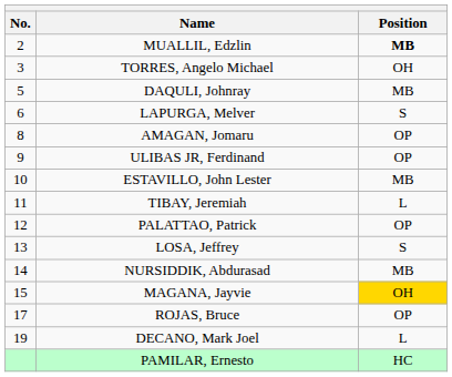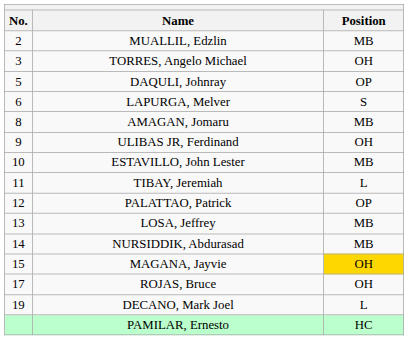 <table class="wikitable mw-collapsible mw-collapsed" style="text-align:center; width:500px; border:none">
 <tr>
 <th style="text-align:left" colspan="3"></th>
 </tr>
 <tr>
 <th style="width:7%">No.</th>
 <th>Name</th>
 <th style="width:20%">Position</th>
 </tr>
 <tr>
 <td>2</td>
 <td>MUALLIL, Edzlin</td>
-<td><strong>MB</strong></td>
+<td>MB</td>
 </tr>
 <tr>
 <td>3</td>
 <td>TORRES, Angelo  Michael</td>
 <td>OH</td>
 </tr>
 <tr>
 <td>5</td>
 <td>DAQULI, Johnray</td>
-<td>MB</td>
+<td>OP</td>
 </tr>
 <tr>
 <td>6</td>
 <td>LAPURGA, Melver</td>
 <td>S</td>
 </tr>
 <tr>
 <td>8</td>
 <td>AMAGAN, Jomaru</td>
-<td>OP</td>
+<td>MB</td>
 </tr>
 <tr>
 <td>9</td>
 <td>ULIBAS JR, Ferdinand</td>
-<td>OP</td>
+<td>OH</td>
 </tr>
 <tr>
 <td>10</td>
 <td>ESTAVILLO, John  Lester</td>
 <td>MB</td>
 </tr>
 <tr>
 <td>11</td>
 <td>TIBAY, Jeremiah</td>
 <td>L</td>
 </tr>
 <tr>
 <td>12</td>
 <td>PALATTAO, Patrick</td>
 <td>OP</td>
 </tr>
 <tr>
 <td>13</td>
 <td>LOSA, Jeffrey</td>
-<td>S</td>
+<td>MB</td>
 </tr>
 <tr>
 <td>14</td>
 <td>NURSIDDIK, Abdurasad</td>
 <td>MB</td>
 </tr>
 <tr>
 <td>15</td>
 <td>MAGANA, Jayvie</td>
 <td style="background: gold;">OH</td>
 </tr>
 <tr>
 <td>17</td>
 <td>ROJAS, Bruce</td>
-<td>OP</td>
+<td>OH</td>
 </tr>
 <tr>
 <td>19</td>
 <td>DECANO, Mark Joel</td>
 <td>L</td>
 </tr>
 <tr bgcolor=#BBFFCC>
 <td></td>
 <td>PAMILAR, Ernesto</td>
 <td>HC</td>
 </tr>
 </table>
